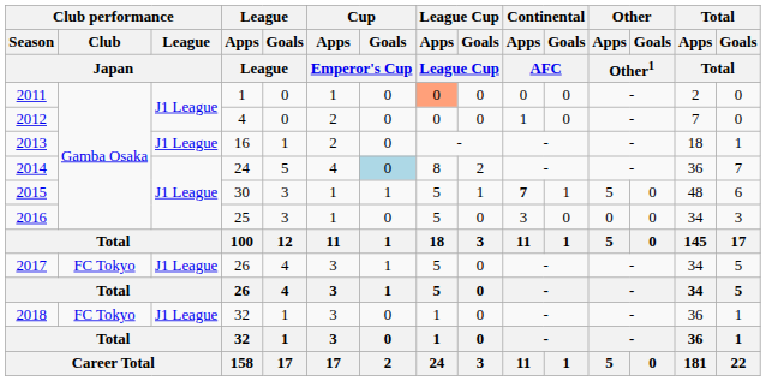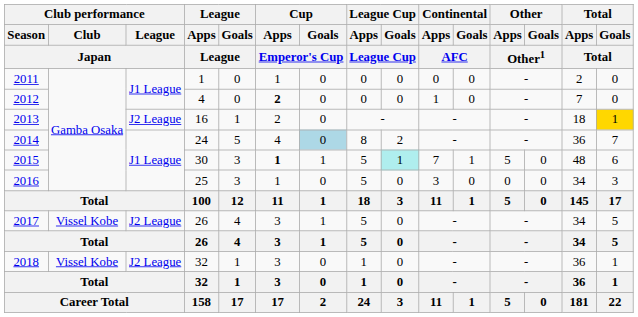 <table class="wikitable" style="text-align:center">
 <tr>
 <th colspan=3>Club performance</th>
 <th colspan=2>League</th>
 <th colspan=2>Cup</th>
 <th colspan=2>League Cup</th>
 <th colspan=2>Continental</th>
 <th colspan=2>Other</th>
 <th colspan=2>Total</th>
 </tr>
 <tr>
 <th>Season</th>
 <th>Club</th>
 <th>League</th>
 <th>Apps</th>
 <th>Goals</th>
 <th>Apps</th>
 <th>Goals</th>
 <th>Apps</th>
 <th>Goals</th>
 <th>Apps</th>
 <th>Goals</th>
 <th>Apps</th>
 <th>Goals</th>
 <th>Apps</th>
 <th>Goals</th>
 </tr>
 <tr>
 <th colspan=3>Japan</th>
 <th colspan=2>League</th>
 <th colspan=2><a href='#'>Emperor's Cup</a></th>
 <th colspan=2><a href='#'>League Cup</a></th>
 <th colspan=2><a href='#'>AFC</a></th>
 <th colspan=2>Other<sup>1</sup></th>
 <th colspan=2>Total</th>
 </tr>
 <tr>
 <td><a href='#'>2011</a></td>
 <td rowspan="6"><a href='#'>Gamba Osaka</a></td>
 <td rowspan="2"><a href='#'>J1 League</a></td>
 <td>1</td>
 <td>0</td>
 <td>1</td>
 <td>0</td>
-<td style="background: lightsalmon;">0</td>
+<td>0</td>
 <td>0</td>
 <td>0</td>
 <td>0</td>
 <td colspan="2">-</td>
 <td>2</td>
 <td>0</td>
 </tr>
 <tr>
 <td><a href='#'>2012</a></td>
 <td>4</td>
 <td>0</td>
-<td>2</td>
+<td><strong>2</strong></td>
 <td>0</td>
 <td>0</td>
 <td>0</td>
 <td>1</td>
 <td>0</td>
 <td colspan="2">-</td>
 <td>7</td>
 <td>0</td>
 </tr>
 <tr>
 <td><a href='#'>2013</a></td>
-<td rowspan="1"><a href='#'>J1 League</a></td>
+<td><a href='#'>J2 League</a></td>
 <td>16</td>
 <td>1</td>
 <td>2</td>
 <td>0</td>
 <td colspan="2">-</td>
 <td colspan="2">-</td>
 <td colspan="2">-</td>
 <td>18</td>
-<td>1</td>
+<td style="background: gold;">1</td>
 </tr>
 <tr>
 <td><a href='#'>2014</a></td>
 <td rowspan="3"><a href='#'>J1 League</a></td>
 <td>24</td>
 <td>5</td>
 <td>4</td>
 <td style="background: lightblue;">0</td>
 <td>8</td>
 <td>2</td>
 <td colspan="2">-</td>
 <td colspan="2">-</td>
 <td>36</td>
 <td>7</td>
 </tr>
 <tr>
 <td><a href='#'>2015</a></td>
 <td>30</td>
 <td>3</td>
-<td>1</td>
+<td><strong>1</strong></td>
 <td>1</td>
 <td>5</td>
-<td>1</td>
-<td><strong>7</strong></td>
+<td style="background: paleturquoise;">1</td>
+<td>7</td>
 <td>1</td>
 <td>5</td>
 <td>0</td>
 <td>48</td>
 <td>6</td>
 </tr>
 <tr>
 <td><a href='#'>2016</a></td>
 <td>25</td>
 <td>3</td>
 <td>1</td>
 <td>0</td>
 <td>5</td>
 <td>0</td>
 <td>3</td>
 <td>0</td>
 <td>0</td>
 <td>0</td>
 <td>34</td>
 <td>3</td>
 </tr>
 <tr>
 <th colspan=3>Total</th>
 <th>100</th>
 <th>12</th>
 <th>11</th>
 <th>1</th>
 <th>18</th>
 <th>3</th>
 <th>11</th>
 <th>1</th>
 <th>5</th>
 <th>0</th>
 <th>145</th>
 <th>17</th>
 </tr>
 <tr>
 <td><a href='#'>2017</a></td>
-<td rowspan="1"><a href='#'>FC Tokyo</a></td>
-<td rowspan="1"><a href='#'>J1 League</a></td>
+<td rowspan="1"><a href='#'>Vissel Kobe</a></td>
+<td><a href='#'>J2 League</a></td>
 <td>26</td>
 <td>4</td>
 <td>3</td>
 <td>1</td>
 <td>5</td>
 <td>0</td>
 <td colspan="2">-</td>
 <td colspan="2">-</td>
 <td>34</td>
 <td>5</td>
 </tr>
 <tr>
 <th colspan=3>Total</th>
 <th>26</th>
 <th>4</th>
 <th>3</th>
 <th>1</th>
 <th>5</th>
 <th>0</th>
 <th colspan="2">-</th>
 <th colspan="2">-</th>
 <th>34</th>
 <th>5</th>
 </tr>
 <tr>
 <td><a href='#'>2018</a></td>
-<td rowspan="1"><a href='#'>FC Tokyo</a></td>
-<td rowspan="1"><a href='#'>J1 League</a></td>
+<td rowspan="1"><a href='#'>Vissel Kobe</a></td>
+<td><a href='#'>J2 League</a></td>
 <td>32</td>
 <td>1</td>
 <td>3</td>
 <td>0</td>
 <td>1</td>
 <td>0</td>
 <td colspan="2">-</td>
 <td colspan="2">-</td>
 <td>36</td>
 <td>1</td>
 </tr>
 <tr>
 <th colspan=3>Total</th>
 <th>32</th>
 <th>1</th>
 <th>3</th>
 <th>0</th>
 <th>1</th>
 <th>0</th>
 <th colspan="2">-</th>
 <th colspan="2">-</th>
 <th>36</th>
 <th>1</th>
 </tr>
 <tr>
 <th colspan=3>Career Total</th>
 <th>158</th>
 <th>17</th>
 <th>17</th>
 <th>2</th>
 <th>24</th>
 <th>3</th>
 <th>11</th>
 <th>1</th>
 <th>5</th>
 <th>0</th>
 <th>181</th>
 <th>22</th>
 </tr>
 </table>
